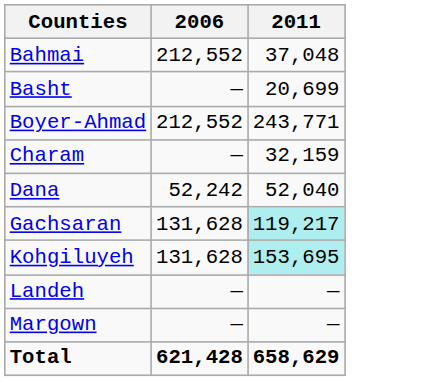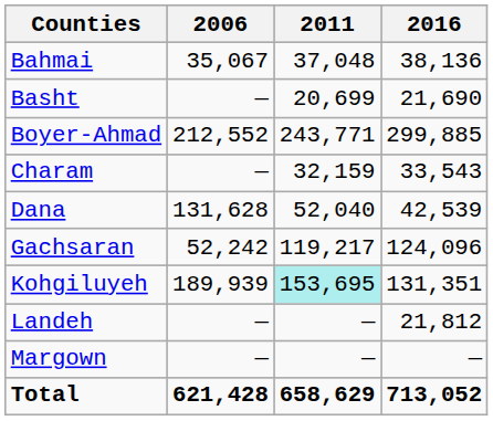 <table class="wikitable">
 <tr>
 <th>Counties</th>
 <th>2006</th>
 <th>2011</th>
+<th>2016</th>
 </tr>
 <tr>
 <td><a href='#'>Bahmai</a></td>
-<td style="text-align: right;">212,552</td>
+<td style="text-align: right;">35,067</td>
 <td style="text-align: right;">37,048</td>
+<td style="text-align: right;">38,136</td>
 </tr>
 <tr>
 <td><a href='#'>Basht</a></td>
 <td style="text-align: right;">—</td>
 <td style="text-align: right;">20,699</td>
+<td style="text-align: right;">21,690</td>
 </tr>
 <tr>
 <td><a href='#'>Boyer-Ahmad</a></td>
 <td style="text-align: right;">212,552</td>
 <td style="text-align: right;">243,771</td>
+<td style="text-align: right;">299,885</td>
 </tr>
 <tr>
 <td><a href='#'>Charam</a></td>
 <td style="text-align: right;">—</td>
 <td style="text-align: right;">32,159</td>
+<td style="text-align: right;">33,543</td>
 </tr>
 <tr>
 <td><a href='#'>Dana</a></td>
-<td style="text-align: right;">52,242</td>
+<td style="text-align: right;">131,628</td>
 <td style="text-align: right;">52,040</td>
+<td style="text-align: right;">42,539</td>
 </tr>
 <tr>
 <td><a href='#'>Gachsaran</a></td>
-<td style="text-align: right;">131,628</td>
-<td style="background: paleturquoise; text-align: right;">119,217</td>
+<td style="text-align: right;">52,242</td>
+<td style="text-align: right;">119,217</td>
+<td style="text-align: right;">124,096</td>
 </tr>
 <tr>
 <td><a href='#'>Kohgiluyeh</a></td>
-<td style="text-align: right;">131,628</td>
+<td style="text-align: right;">189,939</td>
 <td style="background: paleturquoise; text-align: right;">153,695</td>
+<td style="text-align: right;">131,351</td>
 </tr>
 <tr>
 <td><a href='#'>Landeh</a></td>
 <td style="text-align: right;">—</td>
 <td style="text-align: right;">—</td>
+<td style="text-align: right;">21,812</td>
 </tr>
 <tr>
 <td><a href='#'>Margown</a></td>
+<td style="text-align: right;">—</td>
 <td style="text-align: right;">—</td>
 <td style="text-align: right;">—</td>
 </tr>
 <tr>
 <td><strong>Total</strong></td>
 <td style="text-align: right;"><strong>621,428</strong></td>
 <td style="text-align: right;"><strong>658,629</strong></td>
+<td style="text-align: right;"><strong>713,052</strong></td>
 </tr>
 </table>
